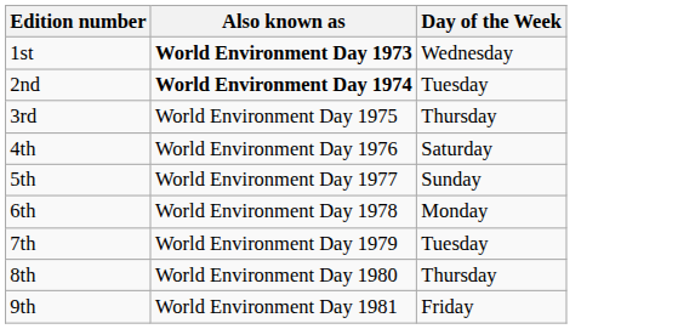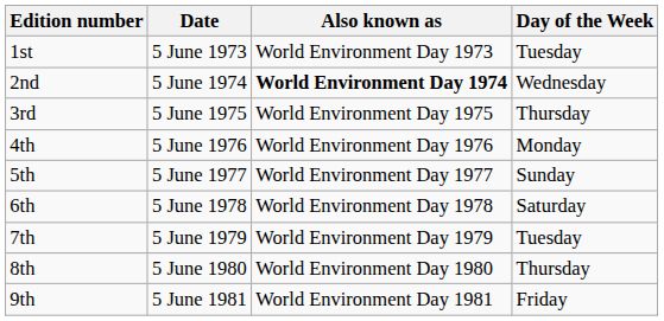 <table class="wikitable sortable">
 <tr>
 <th>Edition number</th>
+<th>Date</th>
 <th>Also known as</th>
 <th>Day of the Week</th>
 </tr>
 <tr>
 <td>1st</td>
-<td><strong>World Environment Day 1973</strong></td>
+<td>5 June 1973</td>
+<td>World Environment Day 1973</td>
+<td>Tuesday</td>
+</tr>
+<tr>
+<td>2nd</td>
+<td>5 June 1974</td>
+<td><strong>World Environment Day 1974</strong></td>
 <td>Wednesday</td>
 </tr>
 <tr>
-<td>2nd</td>
-<td><strong>World Environment Day 1974</strong></td>
-<td>Tuesday</td>
-</tr>
-<tr>
 <td>3rd</td>
+<td>5 June 1975</td>
 <td>World Environment Day 1975</td>
 <td>Thursday</td>
 </tr>
 <tr>
 <td>4th</td>
+<td>5 June 1976</td>
 <td>World Environment Day 1976</td>
-<td>Saturday</td>
+<td>Monday</td>
 </tr>
 <tr>
 <td>5th</td>
+<td>5 June 1977</td>
 <td>World Environment Day 1977</td>
 <td>Sunday</td>
 </tr>
 <tr>
 <td>6th</td>
+<td>5 June 1978</td>
 <td>World Environment Day 1978</td>
-<td>Monday</td>
+<td>Saturday</td>
 </tr>
 <tr>
 <td>7th</td>
+<td>5 June 1979</td>
 <td>World Environment Day 1979</td>
 <td>Tuesday</td>
 </tr>
 <tr>
 <td>8th</td>
+<td>5 June 1980</td>
 <td>World Environment Day 1980</td>
 <td>Thursday</td>
 </tr>
 <tr>
 <td>9th</td>
+<td>5 June 1981</td>
 <td>World Environment Day 1981</td>
 <td>Friday</td>
 </tr>
 </table>
